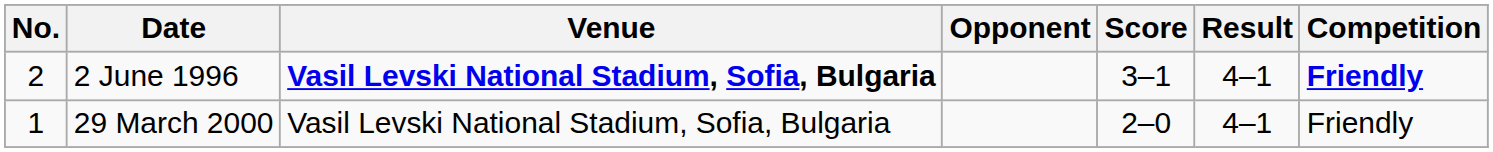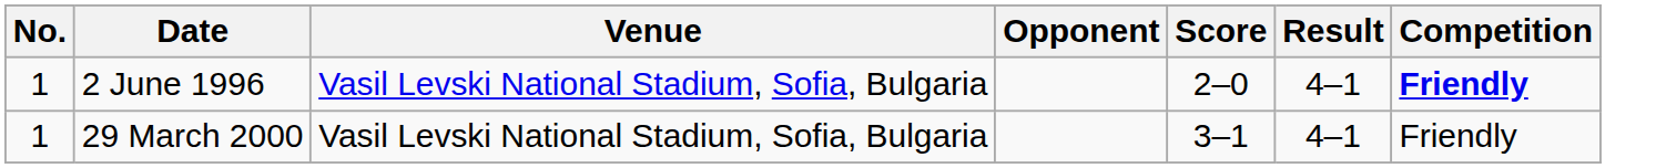 <table class="wikitable sortable">
 <tr>
 <th scope="col">No.</th>
 <th scope="col">Date</th>
 <th scope="col">Venue</th>
 <th scope="col">Opponent</th>
 <th scope="col">Score</th>
 <th scope="col">Result</th>
 <th scope="col">Competition</th>
 </tr>
 <tr>
-<td align="center">2</td>
+<td align="center">1</td>
 <td>2 June 1996</td>
-<td><strong><a href='#'>Vasil Levski National Stadium</a>, <a href='#'>Sofia</a>, Bulgaria</strong></td>
+<td><a href='#'>Vasil Levski National Stadium</a>, <a href='#'>Sofia</a>, Bulgaria</td>
 <td></td>
-<td align="center">3–1</td>
+<td align="center">2–0</td>
 <td align="center">4–1</td>
 <td><strong><a href='#'>Friendly</a></strong></td>
 </tr>
 <tr>
 <td align="center">1</td>
 <td>29 March 2000</td>
 <td>Vasil Levski National Stadium, Sofia, Bulgaria</td>
 <td></td>
-<td align="center">2–0</td>
+<td align="center">3–1</td>
 <td align="center">4–1</td>
 <td>Friendly</td>
 </tr>
 </table>
